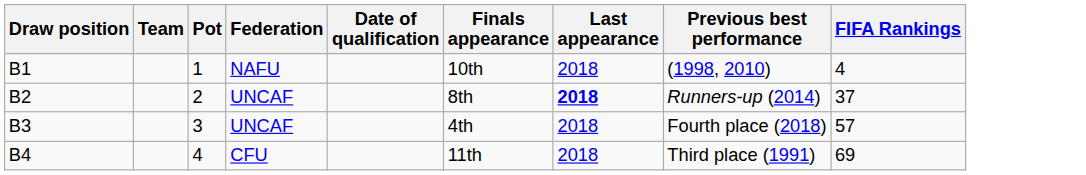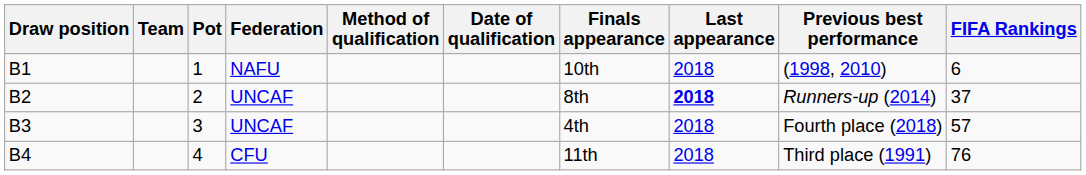 <table class="wikitable sortable">
 <tr>
 <th>Draw position</th>
 <th>Team</th>
 <th>Pot</th>
 <th>Federation</th>
+<th>Method of<br>qualification</th>
 <th>Date of<br>qualification</th>
 <th>Finals<br>appearance</th>
 <th>Last<br>appearance</th>
 <th>Previous best<br>performance</th>
 <th><a href='#'>FIFA Rankings</a></th>
 </tr>
 <tr>
 <td>B1</td>
 <td style=white-space:nowrap></td>
 <td>1</td>
 <td><a href='#'>NAFU</a></td>
 <td></td>
+<td></td>
 <td>10th</td>
 <td><a href='#'>2018</a></td>
 <td> (<a href='#'>1998</a>, <a href='#'>2010</a>)</td>
-<td>4</td>
+<td>6</td>
 </tr>
 <tr>
 <td>B2</td>
 <td style=white-space:nowrap></td>
 <td>2</td>
 <td><a href='#'>UNCAF</a></td>
+<td></td>
 <td></td>
 <td>8th</td>
 <td><strong><a href='#'>2018</a></strong></td>
 <td><em>Runners-up</em> (<a href='#'>2014</a>)</td>
 <td>37</td>
 </tr>
 <tr>
 <td>B3</td>
 <td style=white-space:nowrap></td>
 <td>3</td>
 <td><a href='#'>UNCAF</a></td>
 <td></td>
+<td></td>
 <td>4th</td>
 <td><a href='#'>2018</a></td>
 <td>Fourth place (<a href='#'>2018</a>)</td>
 <td>57</td>
 </tr>
 <tr>
 <td>B4</td>
 <td style=white-space:nowrap></td>
 <td>4</td>
 <td><a href='#'>CFU</a></td>
 <td></td>
+<td></td>
 <td>11th</td>
 <td><a href='#'>2018</a></td>
 <td>Third place (<a href='#'>1991</a>)</td>
-<td>69</td>
+<td>76</td>
 </tr>
 </table>
